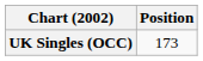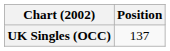 <table class="wikitable plainrowheaders" style="text-align:center">
 <tr>
 <th>Chart (2002)</th>
 <th>Position</th>
 </tr>
 <tr>
 <th scope="row">UK Singles (OCC)</th>
-<td>173</td>
+<td>137</td>
 </tr>
 </table>
